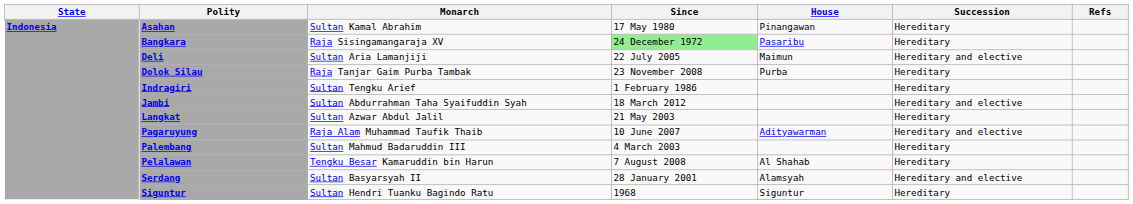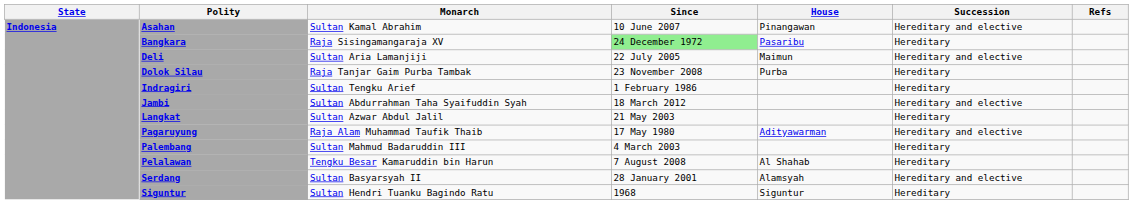 <table class="wikitable" width="100%">
 <tr>
 <th width="12%"><a href='#'>State</a></th>
 <th width="15%">Polity</th>
 <th width="27%">Monarch</th>
 <th width="13%">Since</th>
 <th width="12%"><a href='#'>House</a></th>
 <th width="16%">Succession</th>
 <th width="5%">Refs</th>
 </tr>
 <tr>
 <td bgcolor="#A9A9A9" rowspan="13" style="vertical-align: top; border-color: white;"> <strong><a href='#'><span>Indonesia</span></a></strong></td>
 <td bgcolor="#A9A9A9"> <strong><a href='#'><span>Asahan</span></a></strong></td>
 <td><a href='#'>Sultan</a> Kamal Abrahim</td>
-<td>17 May 1980 </td>
+<td>10 June 2007</td>
 <td>Pinangawan</td>
-<td>Hereditary</td>
+<td>Hereditary and elective</td>
 <td align="center"></td>
 </tr>
 <tr>
 <td bgcolor="#A9A9A9"><strong><a href='#'><span>Bangkara</span></a></strong> </td>
 <td><a href='#'>Raja</a> Sisingamangaraja XV </td>
 <td style="background: lightgreen;">24 December 1972</td>
 <td><a href='#'>Pasaribu</a> </td>
 <td>Hereditary</td>
 <td align="center"></td>
 </tr>
 <tr>
 <td bgcolor="#A9A9A9"> <strong><a href='#'><span>Deli</span></a></strong></td>
 <td><a href='#'>Sultan</a> Aria Lamanjiji </td>
 <td>22 July 2005</td>
 <td>Maimun</td>
 <td>Hereditary and elective</td>
 <td align="center"></td>
 </tr>
 <tr>
 <td bgcolor="#A9A9A9"><strong><a href='#'><span>Dolok Silau</span></a></strong></td>
 <td><a href='#'>Raja</a> Tanjar Gaim Purba Tambak</td>
 <td>23 November 2008</td>
 <td>Purba</td>
 <td>Hereditary</td>
 <td align="center"></td>
 </tr>
 <tr>
 <td bgcolor="#A9A9A9"> <strong><a href='#'><span>Indragiri</span></a></strong></td>
 <td><a href='#'>Sultan</a> Tengku Arief</td>
 <td>1 February 1986</td>
 <td></td>
 <td>Hereditary</td>
 <td align="center"></td>
 </tr>
 <tr>
 <td bgcolor="#A9A9A9"><strong><a href='#'><span>Jambi</span></a></strong></td>
 <td><a href='#'>Sultan</a> Abdurrahman Taha Syaifuddin Syah</td>
 <td>18 March 2012</td>
 <td></td>
 <td>Hereditary and elective</td>
 <td align="center"></td>
 </tr>
 <tr>
 <td bgcolor="#A9A9A9"> <strong><a href='#'><span>Langkat</span></a></strong></td>
 <td><a href='#'>Sultan</a> Azwar Abdul Jalil</td>
 <td>21 May 2003</td>
 <td></td>
 <td>Hereditary</td>
 <td align="center"></td>
 </tr>
 <tr>
 <td bgcolor="#A9A9A9"> <strong><a href='#'><span>Pagaruyung</span></a></strong></td>
 <td><a href='#'>Raja Alam</a> Muhammad Taufik Thaib </td>
-<td>10 June 2007</td>
+<td>17 May 1980 </td>
 <td><a href='#'>Adityawarman</a> </td>
 <td>Hereditary and elective</td>
 <td align="center"></td>
 </tr>
 <tr>
 <td bgcolor="#A9A9A9"> <strong><a href='#'><span>Palembang</span></a></strong></td>
 <td><a href='#'>Sultan</a> Mahmud Badaruddin III</td>
 <td>4 March 2003</td>
 <td></td>
 <td>Hereditary</td>
 <td align="center"></td>
 </tr>
 <tr>
 <td bgcolor="#A9A9A9"> <strong><a href='#'><span>Pelalawan</span></a></strong></td>
 <td><a href='#'>Tengku Besar</a> Kamaruddin bin Harun</td>
 <td>7 August 2008</td>
 <td>Al Shahab</td>
 <td>Hereditary</td>
 <td align="center"></td>
 </tr>
 <tr>
 <td bgcolor="#A9A9A9"> <strong><a href='#'><span>Serdang</span></a></strong></td>
 <td><a href='#'>Sultan</a> Basyarsyah II</td>
 <td>28 January 2001 </td>
 <td>Alamsyah</td>
 <td>Hereditary and elective</td>
 <td align="center"></td>
 </tr>
 <tr>
 <td bgcolor="#A9A9A9"><strong><a href='#'><span>Siguntur</span></a></strong></td>
 <td><a href='#'>Sultan</a> Hendri Tuanku Bagindo Ratu</td>
 <td>1968</td>
 <td>Siguntur </td>
 <td>Hereditary</td>
 <td align="center"></td>
 </tr>
 </table>
